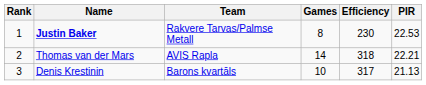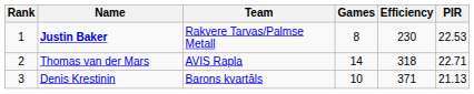 <table class="wikitable sortable" style="text-align: center;">
 <tr>
 <th>Rank</th>
 <th width=200>Name</th>
 <th width=210>Team</th>
 <th>Games</th>
 <th width=75>Efficiency</th>
 <th width=40>PIR</th>
 </tr>
 <tr>
 <td>1</td>
 <td align=left> <strong><a href='#'>Justin Baker</a></strong></td>
 <td align=left> <a href='#'>Rakvere Tarvas/Palmse Metall</a></td>
 <td>8</td>
 <td>230</td>
 <td>22.53</td>
 </tr>
 <tr>
 <td>2</td>
 <td align=left> <a href='#'>Thomas van der Mars</a></td>
 <td align=left> <a href='#'>AVIS Rapla</a></td>
 <td>14</td>
 <td>318</td>
-<td>22.21</td>
+<td>22.71</td>
 </tr>
 <tr>
 <td>3</td>
 <td align=left> <a href='#'>Denis Krestinin</a></td>
 <td align=left> <a href='#'>Barons kvartāls</a></td>
 <td>10</td>
-<td>317</td>
+<td>371</td>
 <td>21.13</td>
 </tr>
 </table>
